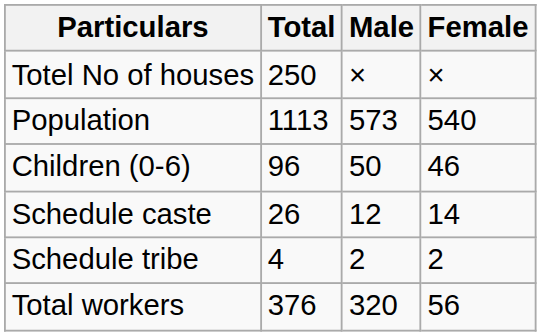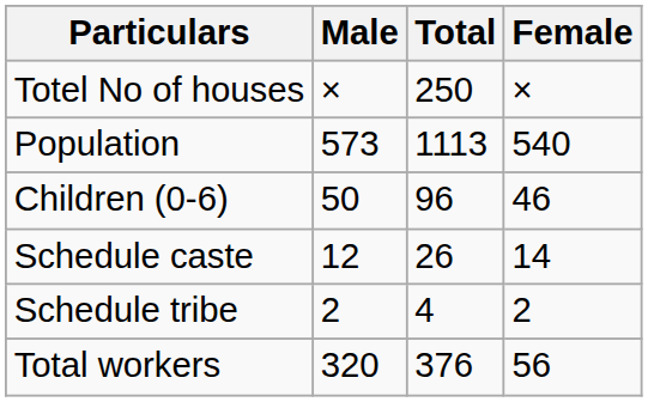 <table class="wikitable sortable">
 <tr>
 <th>Particulars</th>
+<th>Male</th>
 <th>Total</th>
-<th>Male</th>
 <th>Female</th>
 </tr>
 <tr>
 <td>Totel No of houses</td>
+<td>×</td>
 <td>250</td>
-<td>×</td>
 <td>×</td>
 </tr>
 <tr>
 <td>Population</td>
+<td>573</td>
 <td>1113</td>
-<td>573</td>
 <td>540</td>
 </tr>
 <tr>
 <td>Children (0-6)</td>
+<td>50</td>
 <td>96</td>
-<td>50</td>
 <td>46</td>
 </tr>
 <tr>
 <td>Schedule caste</td>
+<td>12</td>
 <td>26</td>
-<td>12</td>
 <td>14</td>
 </tr>
 <tr>
 <td>Schedule tribe</td>
+<td>2</td>
 <td>4</td>
-<td>2</td>
 <td>2</td>
 </tr>
 <tr>
 <td>Total workers</td>
+<td>320</td>
 <td>376</td>
-<td>320</td>
 <td>56</td>
 </tr>
 </table>
